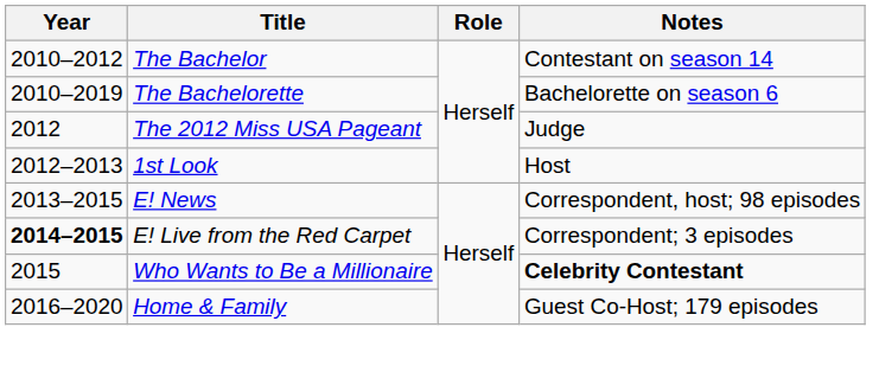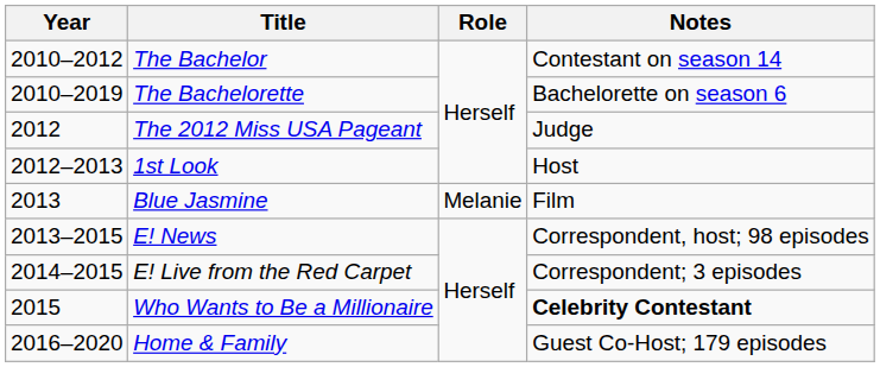 <table class="wikitable">
 <tr>
 <th>Year</th>
 <th>Title</th>
 <th>Role</th>
 <th>Notes</th>
 </tr>
 <tr>
 <td>2010–2012</td>
 <td><em><a href='#'>The Bachelor</a></em></td>
 <td rowspan=4>Herself</td>
 <td>Contestant on <a href='#'>season 14</a></td>
 </tr>
 <tr>
 <td>2010–2019</td>
 <td><em><a href='#'>The Bachelorette</a></em></td>
 <td>Bachelorette on <a href='#'>season 6</a></td>
 </tr>
 <tr>
 <td>2012</td>
 <td><em><a href='#'>The 2012 Miss USA Pageant</a></em></td>
 <td>Judge</td>
 </tr>
 <tr>
 <td>2012–2013</td>
 <td><em><a href='#'>1st Look</a></em></td>
 <td>Host</td>
 </tr>
 <tr>
+<td>2013</td>
+<td><em><a href='#'>Blue Jasmine</a></em></td>
+<td>Melanie</td>
+<td>Film</td>
+</tr>
+<tr>
 <td>2013–2015</td>
 <td><em><a href='#'>E! News</a></em></td>
 <td rowspan=4>Herself</td>
 <td>Correspondent, host; 98 episodes</td>
 </tr>
 <tr>
-<td><strong>2014–2015</strong></td>
+<td>2014–2015</td>
 <td><em>E! Live from the Red Carpet</em></td>
 <td>Correspondent; 3 episodes</td>
 </tr>
 <tr>
 <td>2015</td>
 <td><em><a href='#'>Who Wants to Be a Millionaire</a></em></td>
 <td><strong>Celebrity Contestant</strong></td>
 </tr>
 <tr>
 <td>2016–2020</td>
 <td><em><a href='#'>Home & Family</a></em></td>
 <td>Guest Co-Host; 179 episodes</td>
 </tr>
 </table>
